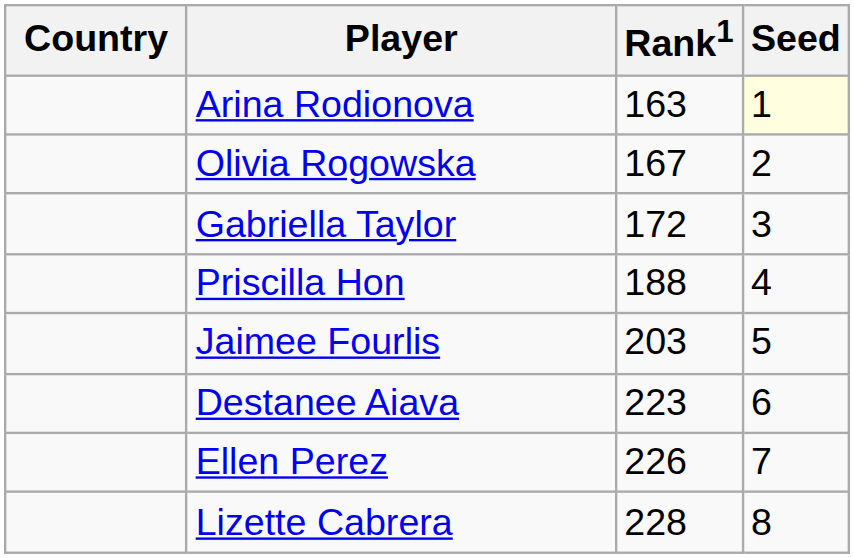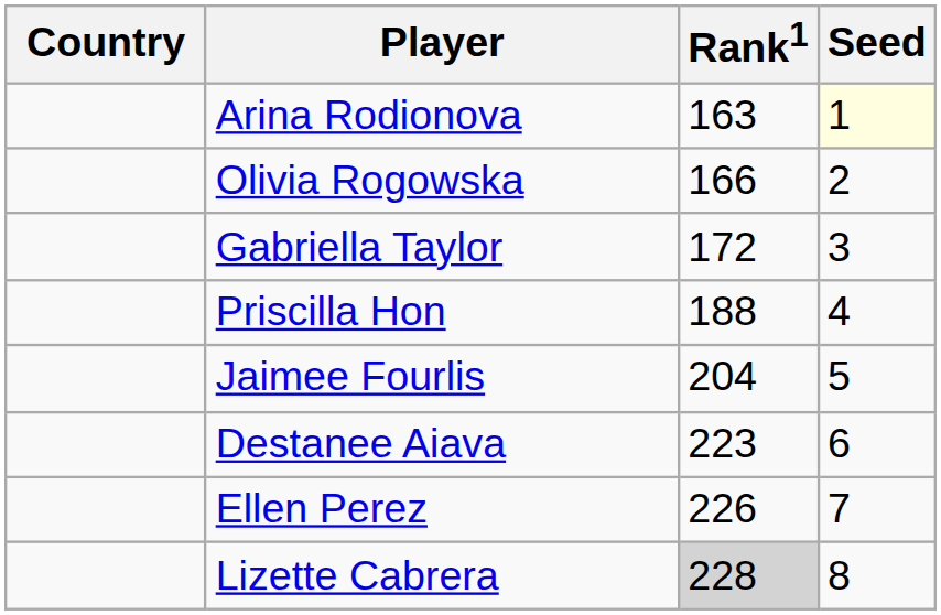 <table class="sortable wikitable">
 <tr>
 <th width="70">Country</th>
 <th width="175">Player</th>
 <th>Rank<sup>1</sup></th>
 <th>Seed</th>
 </tr>
 <tr>
 <td></td>
 <td><a href='#'>Arina Rodionova</a></td>
 <td>163</td>
 <td style="background: lightyellow;">1</td>
 </tr>
 <tr>
 <td></td>
 <td><a href='#'>Olivia Rogowska</a></td>
-<td>167</td>
+<td>166</td>
 <td>2</td>
 </tr>
 <tr>
 <td></td>
 <td><a href='#'>Gabriella Taylor</a></td>
 <td>172</td>
 <td>3</td>
 </tr>
 <tr>
 <td></td>
 <td><a href='#'>Priscilla Hon</a></td>
 <td>188</td>
 <td>4</td>
 </tr>
 <tr>
 <td></td>
 <td><a href='#'>Jaimee Fourlis</a></td>
-<td>203</td>
+<td>204</td>
 <td>5</td>
 </tr>
 <tr>
 <td></td>
 <td><a href='#'>Destanee Aiava</a></td>
 <td>223</td>
 <td>6</td>
 </tr>
 <tr>
 <td></td>
 <td><a href='#'>Ellen Perez</a></td>
 <td>226</td>
 <td>7</td>
 </tr>
 <tr>
 <td></td>
 <td><a href='#'>Lizette Cabrera</a></td>
-<td>228</td>
+<td style="background: lightgrey;">228</td>
 <td>8</td>
 </tr>
 </table>
